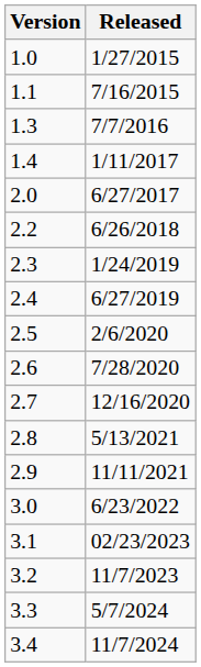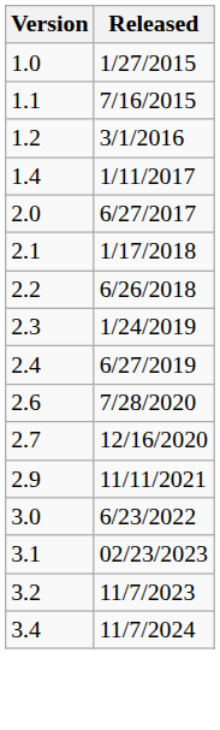 <table class="wikitable">
 <tr>
 <th>Version</th>
 <th>Released</th>
 </tr>
 <tr>
 <td>1.0</td>
 <td>1/27/2015</td>
 </tr>
 <tr>
 <td>1.1</td>
 <td>7/16/2015</td>
 </tr>
 <tr>
-<td>1.3</td>
-<td>7/7/2016</td>
+<td>1.2</td>
+<td>3/1/2016</td>
 </tr>
 <tr>
 <td>1.4</td>
 <td>1/11/2017</td>
 </tr>
 <tr>
 <td>2.0</td>
 <td>6/27/2017</td>
+</tr>
+<tr>
+<td>2.1</td>
+<td>1/17/2018</td>
 </tr>
 <tr>
 <td>2.2</td>
 <td>6/26/2018</td>
 </tr>
 <tr>
 <td>2.3</td>
 <td>1/24/2019</td>
 </tr>
 <tr>
 <td>2.4</td>
 <td>6/27/2019</td>
 </tr>
 <tr>
-<td>2.5</td>
-<td>2/6/2020</td>
-</tr>
-<tr>
 <td>2.6</td>
 <td>7/28/2020</td>
 </tr>
 <tr>
 <td>2.7</td>
 <td>12/16/2020</td>
-</tr>
-<tr>
-<td>2.8</td>
-<td>5/13/2021</td>
 </tr>
 <tr>
 <td>2.9</td>
 <td>11/11/2021</td>
 </tr>
 <tr>
 <td>3.0</td>
 <td>6/23/2022</td>
 </tr>
 <tr>
 <td>3.1</td>
 <td>02/23/2023</td>
 </tr>
 <tr>
 <td>3.2</td>
 <td>11/7/2023</td>
 </tr>
 <tr>
-<td>3.3</td>
-<td>5/7/2024</td>
-</tr>
-<tr>
 <td>3.4</td>
 <td>11/7/2024</td>
 </tr>
 </table>
